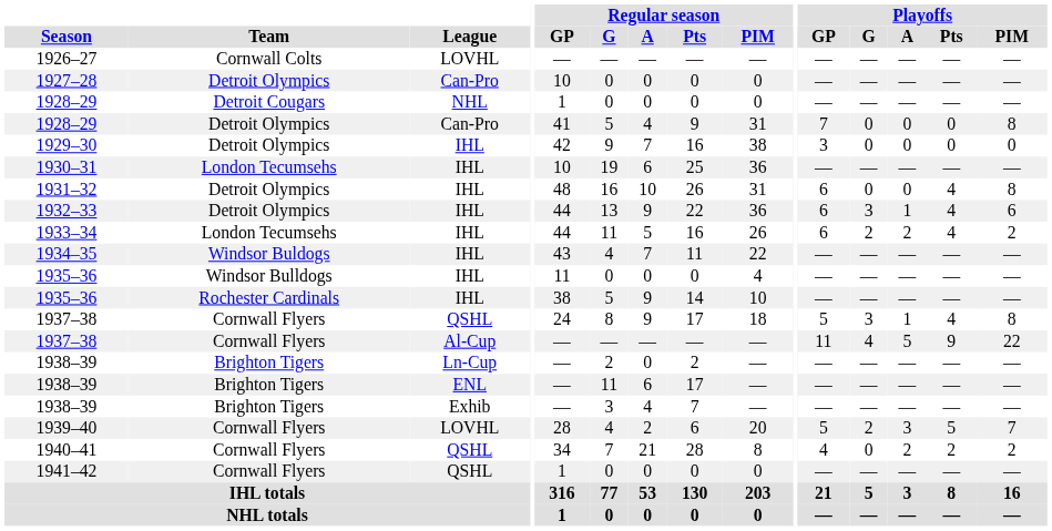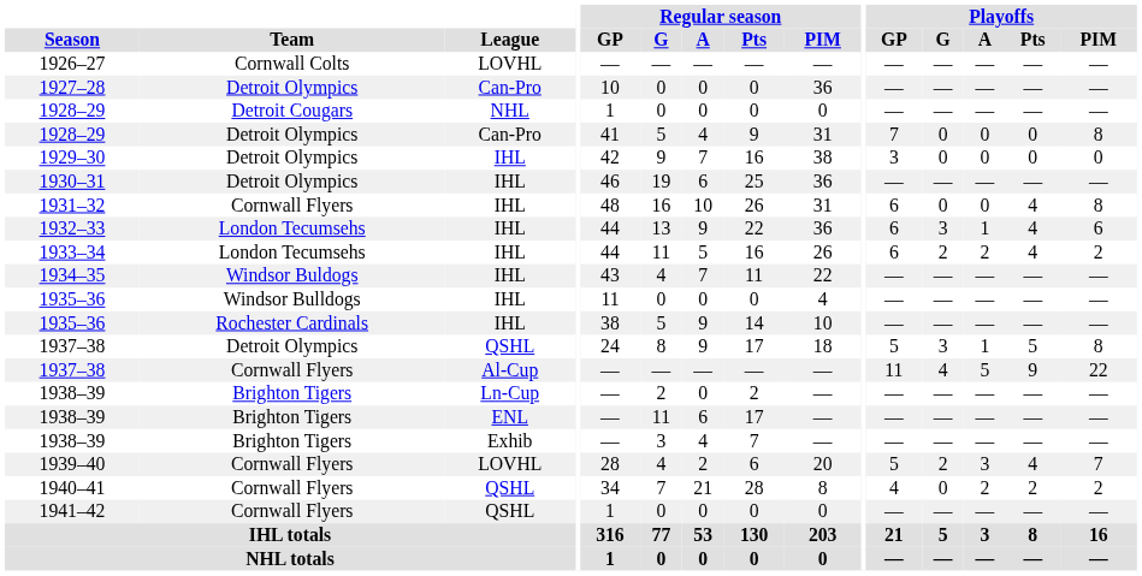 <table border="0" cellpadding="1" cellspacing="0" style="text-align:center; width:60em">
 <tr bgcolor="#e0e0e0">
 <th colspan="3" bgcolor="#ffffff"></th>
 <th rowspan="100" bgcolor="#ffffff"></th>
 <th colspan="5"><a href='#'>Regular season</a></th>
 <th rowspan="100" bgcolor="#ffffff"></th>
 <th colspan="5"><a href='#'>Playoffs</a></th>
 </tr>
 <tr bgcolor="#e0e0e0">
 <th><a href='#'>Season</a></th>
 <th>Team</th>
 <th>League</th>
 <th>GP</th>
 <th><a href='#'>G</a></th>
 <th><a href='#'>A</a></th>
 <th><a href='#'>Pts</a></th>
 <th><a href='#'>PIM</a></th>
 <th>GP</th>
 <th>G</th>
 <th>A</th>
 <th>Pts</th>
 <th>PIM</th>
 </tr>
 <tr>
 <td>1926–27</td>
 <td>Cornwall Colts</td>
 <td>LOVHL</td>
 <td>—</td>
 <td>—</td>
 <td>—</td>
 <td>—</td>
 <td>—</td>
 <td>—</td>
 <td>—</td>
 <td>—</td>
 <td>—</td>
 <td>—</td>
 </tr>
 <tr bgcolor="#f0f0f0">
 <td><a href='#'>1927–28</a></td>
 <td><a href='#'>Detroit Olympics</a></td>
 <td><a href='#'>Can-Pro</a></td>
 <td>10</td>
 <td>0</td>
 <td>0</td>
 <td>0</td>
-<td>0</td>
+<td>36</td>
 <td>—</td>
 <td>—</td>
 <td>—</td>
 <td>—</td>
 <td>—</td>
 </tr>
 <tr>
 <td><a href='#'>1928–29</a></td>
 <td><a href='#'>Detroit Cougars</a></td>
 <td><a href='#'>NHL</a></td>
 <td>1</td>
 <td>0</td>
 <td>0</td>
 <td>0</td>
 <td>0</td>
 <td>—</td>
 <td>—</td>
 <td>—</td>
 <td>—</td>
 <td>—</td>
 </tr>
 <tr bgcolor="#f0f0f0">
 <td><a href='#'>1928–29</a></td>
 <td>Detroit Olympics</td>
 <td>Can-Pro</td>
 <td>41</td>
 <td>5</td>
 <td>4</td>
 <td>9</td>
 <td>31</td>
 <td>7</td>
 <td>0</td>
 <td>0</td>
 <td>0</td>
 <td>8</td>
 </tr>
 <tr>
 <td><a href='#'>1929–30</a></td>
 <td>Detroit Olympics</td>
 <td><a href='#'>IHL</a></td>
 <td>42</td>
 <td>9</td>
 <td>7</td>
 <td>16</td>
 <td>38</td>
 <td>3</td>
 <td>0</td>
 <td>0</td>
 <td>0</td>
 <td>0</td>
 </tr>
 <tr bgcolor="#f0f0f0">
 <td><a href='#'>1930–31</a></td>
-<td><a href='#'>London Tecumsehs</a></td>
+<td>Detroit Olympics</td>
 <td>IHL</td>
-<td>10</td>
+<td>46</td>
 <td>19</td>
 <td>6</td>
 <td>25</td>
 <td>36</td>
 <td>—</td>
 <td>—</td>
 <td>—</td>
 <td>—</td>
 <td>—</td>
 </tr>
 <tr>
 <td><a href='#'>1931–32</a></td>
-<td>Detroit Olympics</td>
+<td>Cornwall Flyers</td>
 <td>IHL</td>
 <td>48</td>
 <td>16</td>
 <td>10</td>
 <td>26</td>
 <td>31</td>
 <td>6</td>
 <td>0</td>
 <td>0</td>
 <td>4</td>
 <td>8</td>
 </tr>
 <tr bgcolor="#f0f0f0">
 <td><a href='#'>1932–33</a></td>
-<td>Detroit Olympics</td>
+<td><a href='#'>London Tecumsehs</a></td>
 <td>IHL</td>
 <td>44</td>
 <td>13</td>
 <td>9</td>
 <td>22</td>
 <td>36</td>
 <td>6</td>
 <td>3</td>
 <td>1</td>
 <td>4</td>
 <td>6</td>
 </tr>
 <tr>
 <td><a href='#'>1933–34</a></td>
 <td>London Tecumsehs</td>
 <td>IHL</td>
 <td>44</td>
 <td>11</td>
 <td>5</td>
 <td>16</td>
 <td>26</td>
 <td>6</td>
 <td>2</td>
 <td>2</td>
 <td>4</td>
 <td>2</td>
 </tr>
 <tr bgcolor="#f0f0f0">
 <td><a href='#'>1934–35</a></td>
 <td><a href='#'>Windsor Buldogs</a></td>
 <td>IHL</td>
 <td>43</td>
 <td>4</td>
 <td>7</td>
 <td>11</td>
 <td>22</td>
 <td>—</td>
 <td>—</td>
 <td>—</td>
 <td>—</td>
 <td>—</td>
 </tr>
 <tr>
 <td><a href='#'>1935–36</a></td>
 <td>Windsor Bulldogs</td>
 <td>IHL</td>
 <td>11</td>
 <td>0</td>
 <td>0</td>
 <td>0</td>
 <td>4</td>
 <td>—</td>
 <td>—</td>
 <td>—</td>
 <td>—</td>
 <td>—</td>
 </tr>
 <tr bgcolor="#f0f0f0">
 <td><a href='#'>1935–36</a></td>
 <td><a href='#'>Rochester Cardinals</a></td>
 <td>IHL</td>
 <td>38</td>
 <td>5</td>
 <td>9</td>
 <td>14</td>
 <td>10</td>
 <td>—</td>
 <td>—</td>
 <td>—</td>
 <td>—</td>
 <td>—</td>
 </tr>
 <tr>
 <td>1937–38</td>
-<td>Cornwall Flyers</td>
+<td>Detroit Olympics</td>
 <td><a href='#'>QSHL</a></td>
 <td>24</td>
 <td>8</td>
 <td>9</td>
 <td>17</td>
 <td>18</td>
 <td>5</td>
 <td>3</td>
 <td>1</td>
-<td>4</td>
+<td>5</td>
 <td>8</td>
 </tr>
 <tr bgcolor="#f0f0f0">
 <td><a href='#'>1937–38</a></td>
 <td>Cornwall Flyers</td>
 <td><a href='#'>Al-Cup</a></td>
 <td>—</td>
 <td>—</td>
 <td>—</td>
 <td>—</td>
 <td>—</td>
 <td>11</td>
 <td>4</td>
 <td>5</td>
 <td>9</td>
 <td>22</td>
 </tr>
 <tr>
 <td>1938–39</td>
 <td><a href='#'>Brighton Tigers</a></td>
 <td><a href='#'>Ln-Cup</a></td>
 <td>—</td>
 <td>2</td>
 <td>0</td>
 <td>2</td>
 <td>—</td>
 <td>—</td>
 <td>—</td>
 <td>—</td>
 <td>—</td>
 <td>—</td>
 </tr>
 <tr bgcolor="#f0f0f0">
 <td>1938–39</td>
 <td>Brighton Tigers</td>
 <td><a href='#'>ENL</a></td>
 <td>—</td>
 <td>11</td>
 <td>6</td>
 <td>17</td>
 <td>—</td>
 <td>—</td>
 <td>—</td>
 <td>—</td>
 <td>—</td>
 <td>—</td>
 </tr>
 <tr>
 <td>1938–39</td>
 <td>Brighton Tigers</td>
 <td>Exhib</td>
 <td>—</td>
 <td>3</td>
 <td>4</td>
 <td>7</td>
 <td>—</td>
 <td>—</td>
 <td>—</td>
 <td>—</td>
 <td>—</td>
 <td>—</td>
 </tr>
 <tr bgcolor="#f0f0f0">
 <td>1939–40</td>
 <td>Cornwall Flyers</td>
 <td>LOVHL</td>
 <td>28</td>
 <td>4</td>
 <td>2</td>
 <td>6</td>
 <td>20</td>
 <td>5</td>
 <td>2</td>
 <td>3</td>
-<td>5</td>
+<td>4</td>
 <td>7</td>
 </tr>
 <tr>
 <td>1940–41</td>
 <td>Cornwall Flyers</td>
 <td><a href='#'>QSHL</a></td>
 <td>34</td>
 <td>7</td>
 <td>21</td>
 <td>28</td>
 <td>8</td>
 <td>4</td>
 <td>0</td>
 <td>2</td>
 <td>2</td>
 <td>2</td>
 </tr>
 <tr bgcolor="#f0f0f0">
 <td>1941–42</td>
 <td>Cornwall Flyers</td>
 <td>QSHL</td>
 <td>1</td>
 <td>0</td>
 <td>0</td>
 <td>0</td>
 <td>0</td>
 <td>—</td>
 <td>—</td>
 <td>—</td>
 <td>—</td>
 <td>—</td>
 </tr>
 <tr bgcolor="#e0e0e0">
 <th colspan="3">IHL totals</th>
 <th>316</th>
 <th>77</th>
 <th>53</th>
 <th>130</th>
 <th>203</th>
 <th>21</th>
 <th>5</th>
 <th>3</th>
 <th>8</th>
 <th>16</th>
 </tr>
 <tr bgcolor="#e0e0e0">
 <th colspan="3">NHL totals</th>
 <th>1</th>
 <th>0</th>
 <th>0</th>
 <th>0</th>
 <th>0</th>
 <th>—</th>
 <th>—</th>
 <th>—</th>
 <th>—</th>
 <th>—</th>
 </tr>
 </table>
